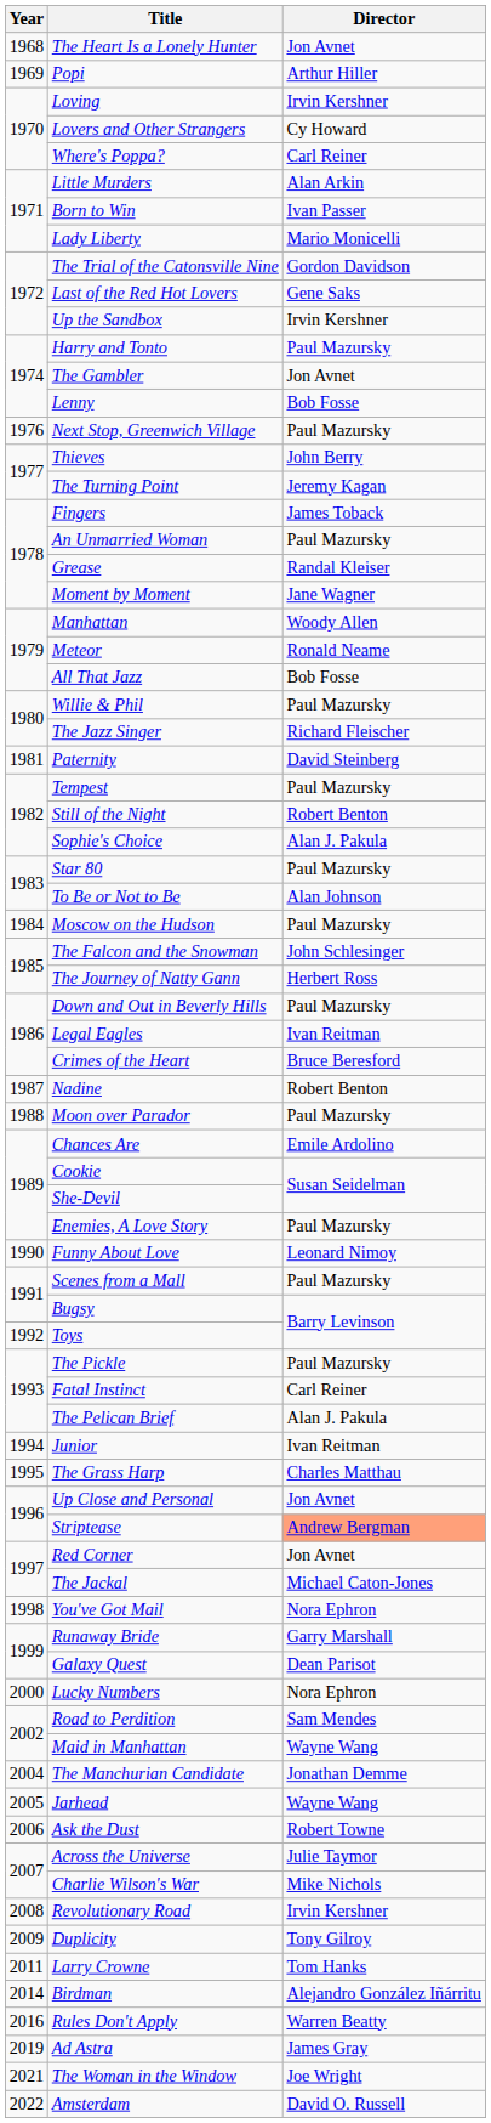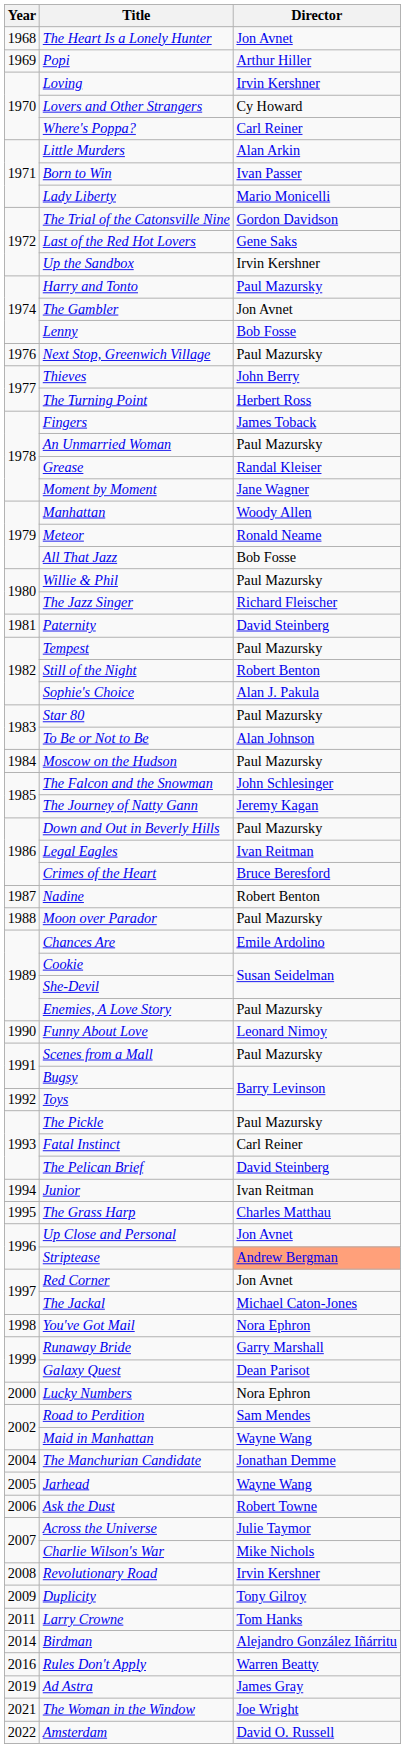 <table class="wikitable">
 <tr>
 <th>Year</th>
 <th>Title</th>
 <th>Director</th>
 </tr>
 <tr>
 <td>1968</td>
 <td><em><a href='#'>The Heart Is a Lonely Hunter</a></em></td>
 <td><a href='#'>Jon Avnet</a></td>
 </tr>
 <tr>
 <td>1969</td>
 <td><em><a href='#'>Popi</a></em></td>
 <td><a href='#'>Arthur Hiller</a></td>
 </tr>
 <tr>
 <td rowspan="3">1970</td>
 <td><em><a href='#'>Loving</a></em></td>
 <td><a href='#'>Irvin Kershner</a></td>
 </tr>
 <tr>
 <td><em><a href='#'>Lovers and Other Strangers</a></em></td>
 <td>Cy Howard</td>
 </tr>
 <tr>
 <td><em><a href='#'>Where's Poppa?</a></em></td>
 <td><a href='#'>Carl Reiner</a></td>
 </tr>
 <tr>
 <td rowspan="3">1971</td>
 <td><em><a href='#'>Little Murders</a></em></td>
 <td><a href='#'>Alan Arkin</a></td>
 </tr>
 <tr>
 <td><em><a href='#'>Born to Win</a></em></td>
 <td><a href='#'>Ivan Passer</a></td>
 </tr>
 <tr>
 <td><em><a href='#'>Lady Liberty</a></em></td>
 <td><a href='#'>Mario Monicelli</a></td>
 </tr>
 <tr>
 <td rowspan="3">1972</td>
 <td><em><a href='#'>The Trial of the Catonsville Nine</a></em></td>
 <td><a href='#'>Gordon Davidson</a></td>
 </tr>
 <tr>
 <td><em><a href='#'>Last of the Red Hot Lovers</a></em></td>
 <td><a href='#'>Gene Saks</a></td>
 </tr>
 <tr>
 <td><em><a href='#'>Up the Sandbox</a></em></td>
 <td>Irvin Kershner</td>
 </tr>
 <tr>
 <td rowspan="3">1974</td>
 <td><em><a href='#'>Harry and Tonto</a></em></td>
 <td><a href='#'>Paul Mazursky</a></td>
 </tr>
 <tr>
 <td><em><a href='#'>The Gambler</a></em></td>
 <td>Jon Avnet</td>
 </tr>
 <tr>
 <td><em><a href='#'>Lenny</a></em></td>
 <td><a href='#'>Bob Fosse</a></td>
 </tr>
 <tr>
 <td>1976</td>
 <td><em><a href='#'>Next Stop, Greenwich Village</a></em></td>
 <td>Paul Mazursky</td>
 </tr>
 <tr>
 <td rowspan="2">1977</td>
 <td><em><a href='#'>Thieves</a></em></td>
 <td><a href='#'>John Berry</a></td>
 </tr>
 <tr>
 <td><em><a href='#'>The Turning Point</a></em></td>
-<td><a href='#'>Jeremy Kagan</a></td>
+<td><a href='#'>Herbert Ross</a></td>
 </tr>
 <tr>
 <td rowspan="4">1978</td>
 <td><em><a href='#'>Fingers</a></em></td>
 <td><a href='#'>James Toback</a></td>
 </tr>
 <tr>
 <td><em><a href='#'>An Unmarried Woman</a></em></td>
 <td>Paul Mazursky</td>
 </tr>
 <tr>
 <td><em><a href='#'>Grease</a></em></td>
 <td><a href='#'>Randal Kleiser</a></td>
 </tr>
 <tr>
 <td><em><a href='#'>Moment by Moment</a></em></td>
 <td><a href='#'>Jane Wagner</a></td>
 </tr>
 <tr>
 <td rowspan="3">1979</td>
 <td><em><a href='#'>Manhattan</a></em></td>
 <td><a href='#'>Woody Allen</a></td>
 </tr>
 <tr>
 <td><em><a href='#'>Meteor</a></em></td>
 <td><a href='#'>Ronald Neame</a></td>
 </tr>
 <tr>
 <td><em><a href='#'>All That Jazz</a></em></td>
 <td>Bob Fosse</td>
 </tr>
 <tr>
 <td rowspan="2">1980</td>
 <td><em><a href='#'>Willie & Phil</a></em></td>
 <td>Paul Mazursky</td>
 </tr>
 <tr>
 <td><em><a href='#'>The Jazz Singer</a></em></td>
 <td><a href='#'>Richard Fleischer</a></td>
 </tr>
 <tr>
 <td>1981</td>
 <td><em><a href='#'>Paternity</a></em></td>
 <td><a href='#'>David Steinberg</a></td>
 </tr>
 <tr>
 <td rowspan="3">1982</td>
 <td><em><a href='#'>Tempest</a></em></td>
 <td>Paul Mazursky</td>
 </tr>
 <tr>
 <td><em><a href='#'>Still of the Night</a></em></td>
 <td><a href='#'>Robert Benton</a></td>
 </tr>
 <tr>
 <td><em><a href='#'>Sophie's Choice</a></em></td>
 <td><a href='#'>Alan J. Pakula</a></td>
 </tr>
 <tr>
 <td rowspan="2">1983</td>
 <td><em><a href='#'>Star 80</a></em></td>
 <td>Paul Mazursky</td>
 </tr>
 <tr>
 <td><em><a href='#'>To Be or Not to Be</a></em></td>
 <td><a href='#'>Alan Johnson</a></td>
 </tr>
 <tr>
 <td>1984</td>
 <td><em><a href='#'>Moscow on the Hudson</a></em></td>
 <td>Paul Mazursky</td>
 </tr>
 <tr>
 <td rowspan="2">1985</td>
 <td><em><a href='#'>The Falcon and the Snowman</a></em></td>
 <td><a href='#'>John Schlesinger</a></td>
 </tr>
 <tr>
 <td><em><a href='#'>The Journey of Natty Gann</a></em></td>
-<td><a href='#'>Herbert Ross</a></td>
+<td><a href='#'>Jeremy Kagan</a></td>
 </tr>
 <tr>
 <td rowspan="3">1986</td>
 <td><em><a href='#'>Down and Out in Beverly Hills</a></em></td>
 <td>Paul Mazursky</td>
 </tr>
 <tr>
 <td><em><a href='#'>Legal Eagles</a></em></td>
 <td><a href='#'>Ivan Reitman</a></td>
 </tr>
 <tr>
 <td><em><a href='#'>Crimes of the Heart</a></em></td>
 <td><a href='#'>Bruce Beresford</a></td>
 </tr>
 <tr>
 <td>1987</td>
 <td><em><a href='#'>Nadine</a></em></td>
 <td>Robert Benton</td>
 </tr>
 <tr>
 <td>1988</td>
 <td><em><a href='#'>Moon over Parador</a></em></td>
 <td>Paul Mazursky</td>
 </tr>
 <tr>
 <td rowspan="4">1989</td>
 <td><em><a href='#'>Chances Are</a></em></td>
 <td><a href='#'>Emile Ardolino</a></td>
 </tr>
 <tr>
 <td><em><a href='#'>Cookie</a></em></td>
 <td rowspan="2"><a href='#'>Susan Seidelman</a></td>
 </tr>
 <tr>
 <td><em><a href='#'>She-Devil</a></em></td>
 </tr>
 <tr>
 <td><em><a href='#'>Enemies, A Love Story</a></em></td>
 <td>Paul Mazursky</td>
 </tr>
 <tr>
 <td>1990</td>
 <td><em><a href='#'>Funny About Love</a></em></td>
 <td><a href='#'>Leonard Nimoy</a></td>
 </tr>
 <tr>
 <td rowspan="2">1991</td>
 <td><em><a href='#'>Scenes from a Mall</a></em></td>
 <td>Paul Mazursky</td>
 </tr>
 <tr>
 <td><em><a href='#'>Bugsy</a></em></td>
 <td rowspan="2"><a href='#'>Barry Levinson</a></td>
 </tr>
 <tr>
 <td>1992</td>
 <td><em><a href='#'>Toys</a></em></td>
 </tr>
 <tr>
 <td rowspan="3">1993</td>
 <td><em><a href='#'>The Pickle</a></em></td>
 <td>Paul Mazursky</td>
 </tr>
 <tr>
 <td><em><a href='#'>Fatal Instinct</a></em></td>
 <td>Carl Reiner</td>
 </tr>
 <tr>
 <td><em><a href='#'>The Pelican Brief</a></em></td>
-<td>Alan J. Pakula</td>
+<td><a href='#'>David Steinberg</a></td>
 </tr>
 <tr>
 <td>1994</td>
 <td><em><a href='#'>Junior</a></em></td>
 <td>Ivan Reitman</td>
 </tr>
 <tr>
 <td>1995</td>
 <td><em><a href='#'>The Grass Harp</a></em></td>
 <td><a href='#'>Charles Matthau</a></td>
 </tr>
 <tr>
 <td rowspan="2">1996</td>
 <td><em><a href='#'>Up Close and Personal</a></em></td>
 <td><a href='#'>Jon Avnet</a></td>
 </tr>
 <tr>
 <td><em><a href='#'>Striptease</a></em></td>
 <td style="background: lightsalmon;"><a href='#'>Andrew Bergman</a></td>
 </tr>
 <tr>
 <td rowspan="2">1997</td>
 <td><em><a href='#'>Red Corner</a></em></td>
 <td>Jon Avnet</td>
 </tr>
 <tr>
 <td><em><a href='#'>The Jackal</a></em></td>
 <td><a href='#'>Michael Caton-Jones</a></td>
 </tr>
 <tr>
 <td>1998</td>
 <td><em><a href='#'>You've Got Mail</a></em></td>
 <td><a href='#'>Nora Ephron</a></td>
 </tr>
 <tr>
 <td rowspan="2">1999</td>
 <td><em><a href='#'>Runaway Bride</a></em></td>
 <td><a href='#'>Garry Marshall</a></td>
 </tr>
 <tr>
 <td><em><a href='#'>Galaxy Quest</a></em></td>
 <td><a href='#'>Dean Parisot</a></td>
 </tr>
 <tr>
 <td>2000</td>
 <td><em><a href='#'>Lucky Numbers</a></em></td>
 <td>Nora Ephron</td>
 </tr>
 <tr>
 <td rowspan="2">2002</td>
 <td><em><a href='#'>Road to Perdition</a></em></td>
 <td><a href='#'>Sam Mendes</a></td>
 </tr>
 <tr>
 <td><em><a href='#'>Maid in Manhattan</a></em></td>
 <td><a href='#'>Wayne Wang</a></td>
 </tr>
 <tr>
 <td>2004</td>
 <td><em><a href='#'>The Manchurian Candidate</a></em></td>
 <td><a href='#'>Jonathan Demme</a></td>
 </tr>
 <tr>
 <td>2005</td>
 <td><em><a href='#'>Jarhead</a></em></td>
 <td><a href='#'>Wayne Wang</a></td>
 </tr>
 <tr>
 <td>2006</td>
 <td><em><a href='#'>Ask the Dust</a></em></td>
 <td><a href='#'>Robert Towne</a></td>
 </tr>
 <tr>
 <td rowspan="2">2007</td>
 <td><em><a href='#'>Across the Universe</a></em></td>
 <td><a href='#'>Julie Taymor</a></td>
 </tr>
 <tr>
 <td><em><a href='#'>Charlie Wilson's War</a></em></td>
 <td><a href='#'>Mike Nichols</a></td>
 </tr>
 <tr>
 <td>2008</td>
 <td><em><a href='#'>Revolutionary Road</a></em></td>
 <td><a href='#'>Irvin Kershner</a></td>
 </tr>
 <tr>
 <td>2009</td>
 <td><em><a href='#'>Duplicity</a></em></td>
 <td><a href='#'>Tony Gilroy</a></td>
 </tr>
 <tr>
 <td>2011</td>
 <td><em><a href='#'>Larry Crowne</a></em></td>
 <td><a href='#'>Tom Hanks</a></td>
 </tr>
 <tr>
 <td>2014</td>
 <td><em><a href='#'>Birdman</a></em></td>
 <td><a href='#'>Alejandro González Iñárritu</a></td>
 </tr>
 <tr>
 <td>2016</td>
 <td><em><a href='#'>Rules Don't Apply</a></em></td>
 <td><a href='#'>Warren Beatty</a></td>
 </tr>
 <tr>
 <td>2019</td>
 <td><em><a href='#'>Ad Astra</a></em></td>
 <td><a href='#'>James Gray</a></td>
 </tr>
 <tr>
 <td>2021</td>
 <td><em><a href='#'>The Woman in the Window</a></em></td>
 <td><a href='#'>Joe Wright</a></td>
 </tr>
 <tr>
 <td>2022</td>
 <td><em><a href='#'>Amsterdam</a></em></td>
 <td><a href='#'>David O. Russell</a></td>
 </tr>
 </table>
